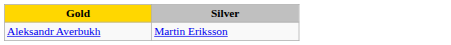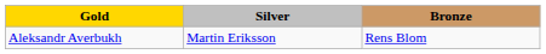 <table class="wikitable" style="text-align:left">
 <tr align="center">
 <td width=200 bgcolor=gold><strong>Gold</strong></td>
 <td width=200 bgcolor=silver><strong>Silver</strong></td>
+<td width=200 bgcolor=CC9966><strong>Bronze</strong></td>
 </tr>
 <tr>
 <td><a href='#'>Aleksandr Averbukh</a><br><em></em></td>
 <td><a href='#'>Martin Eriksson</a><br><em></em></td>
+<td><a href='#'>Rens Blom</a><br><em></em></td>
 </tr>
 </table>
